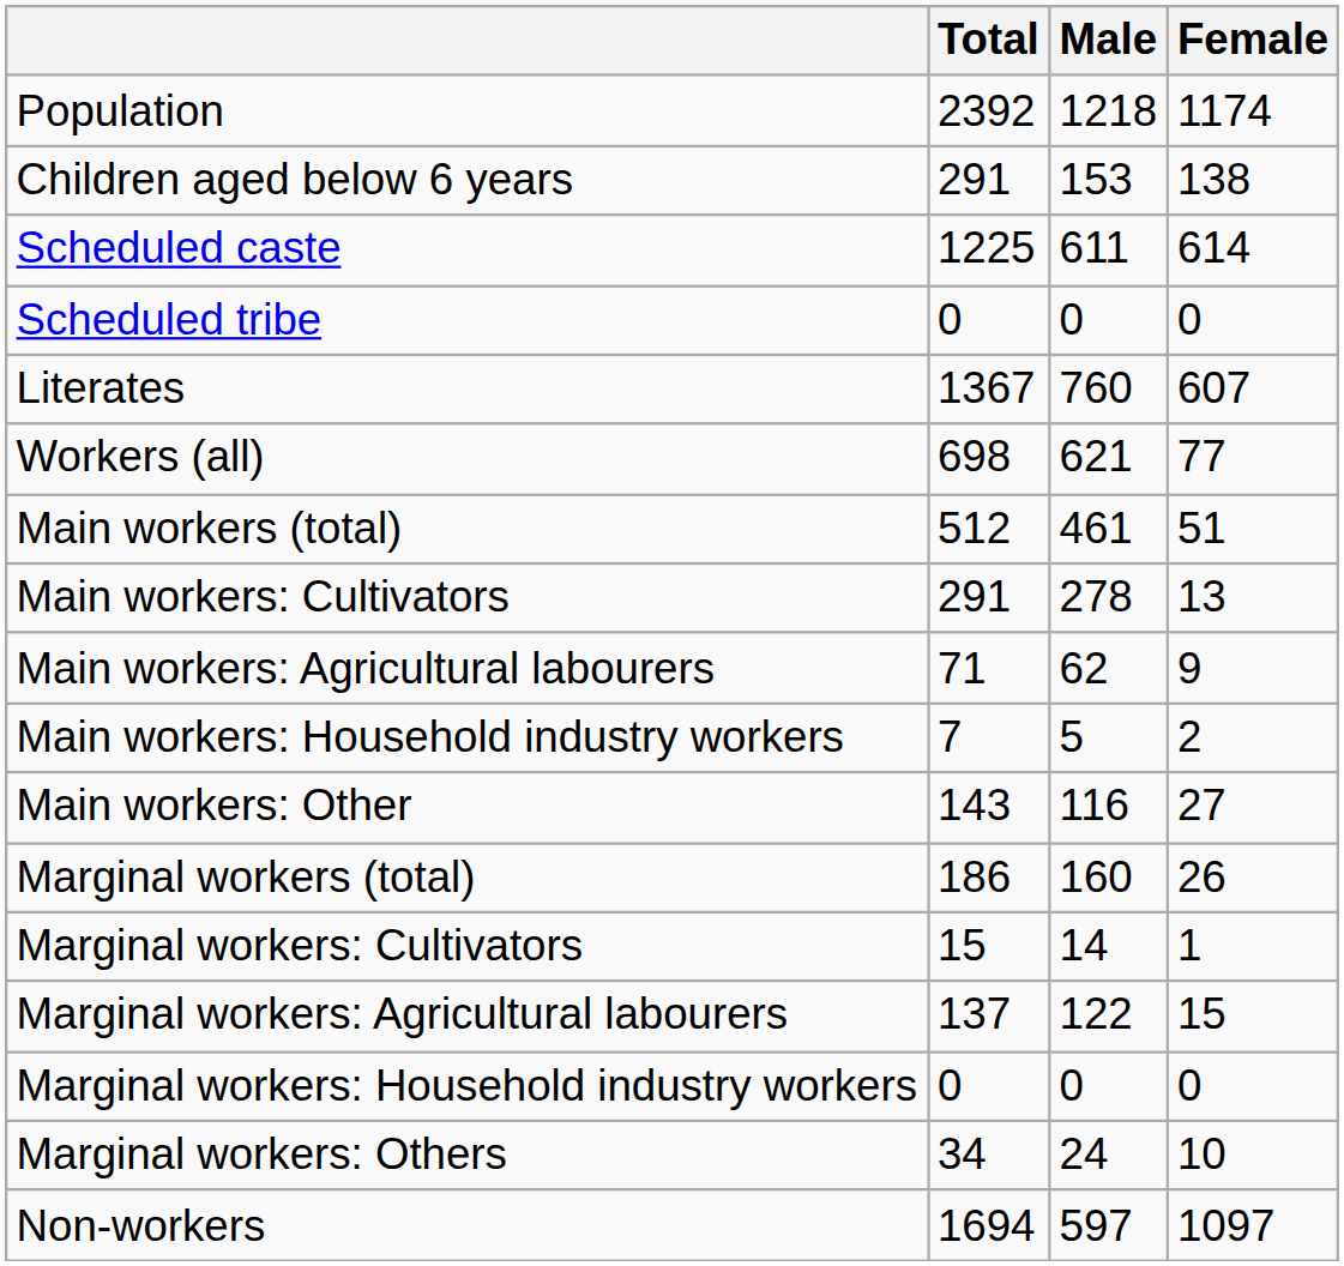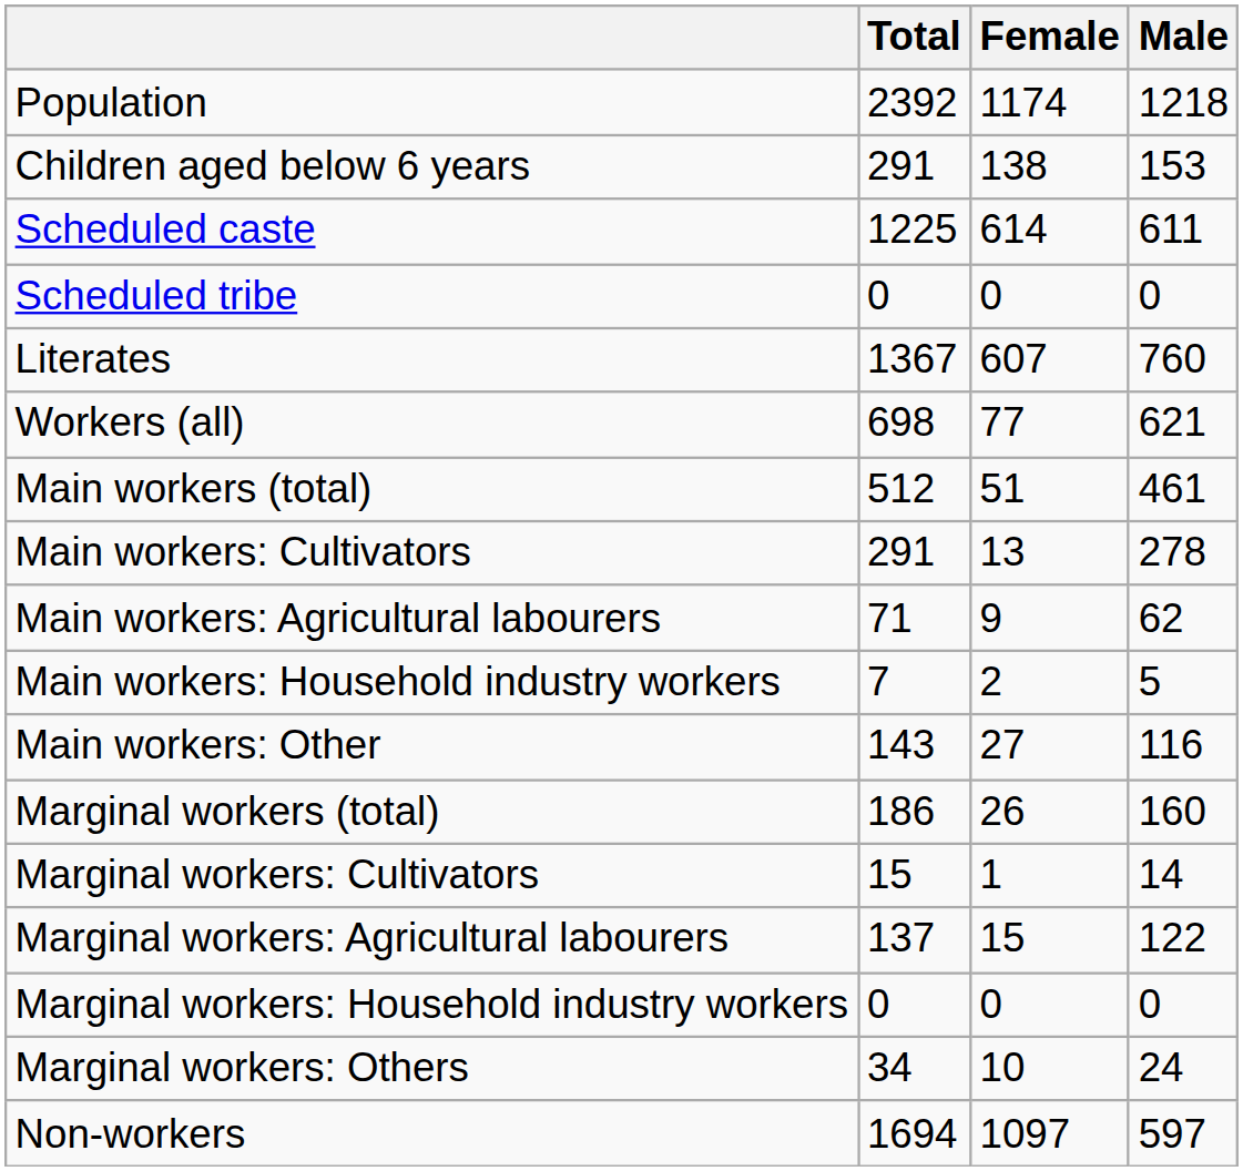 <table class="wikitable sortable">
 <tr>
 <th></th>
 <th>Total</th>
+<th>Female</th>
 <th>Male</th>
-<th>Female</th>
 </tr>
 <tr>
 <td>Population</td>
 <td>2392</td>
+<td>1174</td>
 <td>1218</td>
-<td>1174</td>
 </tr>
 <tr>
 <td>Children aged below 6 years</td>
 <td>291</td>
+<td>138</td>
 <td>153</td>
-<td>138</td>
 </tr>
 <tr>
 <td><a href='#'>Scheduled caste</a></td>
 <td>1225</td>
+<td>614</td>
 <td>611</td>
-<td>614</td>
 </tr>
 <tr>
 <td><a href='#'>Scheduled tribe</a></td>
 <td>0</td>
 <td>0</td>
 <td>0</td>
 </tr>
 <tr>
 <td>Literates</td>
 <td>1367</td>
+<td>607</td>
 <td>760</td>
-<td>607</td>
 </tr>
 <tr>
 <td>Workers (all)</td>
 <td>698</td>
+<td>77</td>
 <td>621</td>
-<td>77</td>
 </tr>
 <tr>
 <td>Main workers (total)</td>
 <td>512</td>
+<td>51</td>
 <td>461</td>
-<td>51</td>
 </tr>
 <tr>
 <td>Main workers: Cultivators</td>
 <td>291</td>
+<td>13</td>
 <td>278</td>
-<td>13</td>
 </tr>
 <tr>
 <td>Main workers: Agricultural labourers</td>
 <td>71</td>
+<td>9</td>
 <td>62</td>
-<td>9</td>
 </tr>
 <tr>
 <td>Main workers: Household industry workers</td>
 <td>7</td>
+<td>2</td>
 <td>5</td>
-<td>2</td>
 </tr>
 <tr>
 <td>Main workers: Other</td>
 <td>143</td>
+<td>27</td>
 <td>116</td>
-<td>27</td>
 </tr>
 <tr>
 <td>Marginal workers (total)</td>
 <td>186</td>
+<td>26</td>
 <td>160</td>
-<td>26</td>
 </tr>
 <tr>
 <td>Marginal workers: Cultivators</td>
 <td>15</td>
+<td>1</td>
 <td>14</td>
-<td>1</td>
 </tr>
 <tr>
 <td>Marginal workers: Agricultural labourers</td>
 <td>137</td>
+<td>15</td>
 <td>122</td>
-<td>15</td>
 </tr>
 <tr>
 <td>Marginal workers: Household industry workers</td>
 <td>0</td>
 <td>0</td>
 <td>0</td>
 </tr>
 <tr>
 <td>Marginal workers: Others</td>
 <td>34</td>
+<td>10</td>
 <td>24</td>
-<td>10</td>
 </tr>
 <tr>
 <td>Non-workers</td>
 <td>1694</td>
+<td>1097</td>
 <td>597</td>
-<td>1097</td>
 </tr>
 </table>
